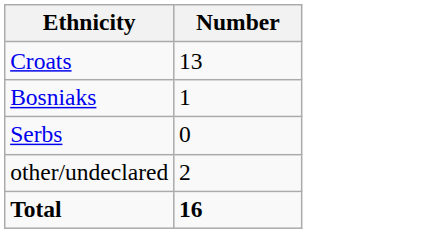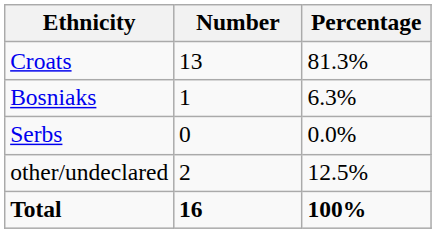 <table class="wikitable">
 <tr>
 <th width="100px">Ethnicity</th>
 <th width="80px">Number</th>
+<th width="80px">Percentage</th>
 </tr>
 <tr>
 <td><a href='#'>Croats</a></td>
 <td>13</td>
+<td>81.3%</td>
 </tr>
 <tr>
 <td><a href='#'>Bosniaks</a></td>
 <td>1</td>
+<td>6.3%</td>
 </tr>
 <tr>
 <td><a href='#'>Serbs</a></td>
 <td>0</td>
+<td>0.0%</td>
 </tr>
 <tr>
 <td>other/undeclared</td>
 <td>2</td>
+<td>12.5%</td>
 </tr>
 <tr>
 <td><strong>Total</strong></td>
 <td><strong>16</strong></td>
+<td><strong>100%</strong></td>
 </tr>
 </table>
